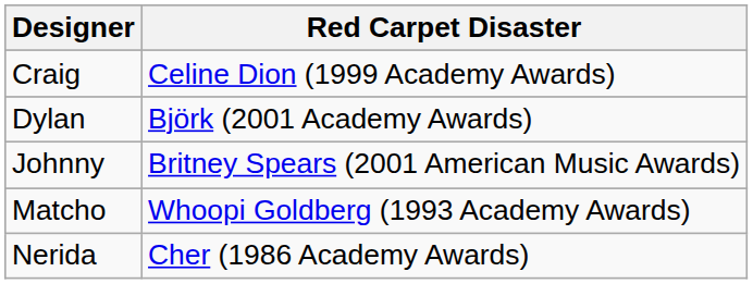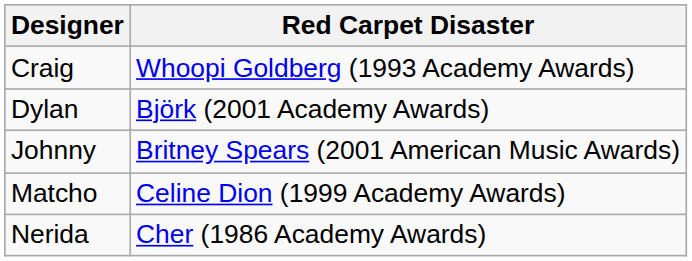 <table class="wikitable">
 <tr>
 <th>Designer</th>
 <th>Red Carpet Disaster</th>
 </tr>
 <tr>
 <td>Craig</td>
-<td><a href='#'>Celine Dion</a> (1999 Academy Awards)</td>
+<td><a href='#'>Whoopi Goldberg</a> (1993 Academy Awards)</td>
 </tr>
 <tr>
 <td>Dylan</td>
 <td><a href='#'>Björk</a> (2001 Academy Awards)</td>
 </tr>
 <tr>
 <td>Johnny</td>
 <td><a href='#'>Britney Spears</a> (2001 American Music Awards)</td>
 </tr>
 <tr>
 <td>Matcho</td>
-<td><a href='#'>Whoopi Goldberg</a> (1993 Academy Awards)</td>
+<td><a href='#'>Celine Dion</a> (1999 Academy Awards)</td>
 </tr>
 <tr>
 <td>Nerida</td>
 <td><a href='#'>Cher</a> (1986 Academy Awards)</td>
 </tr>
 </table>
